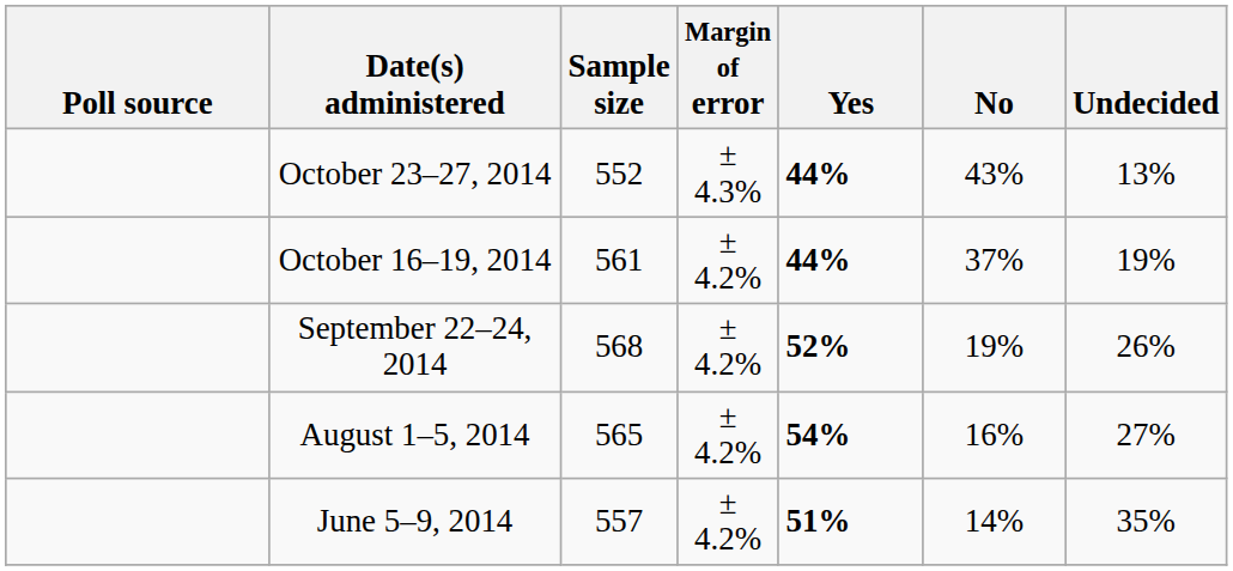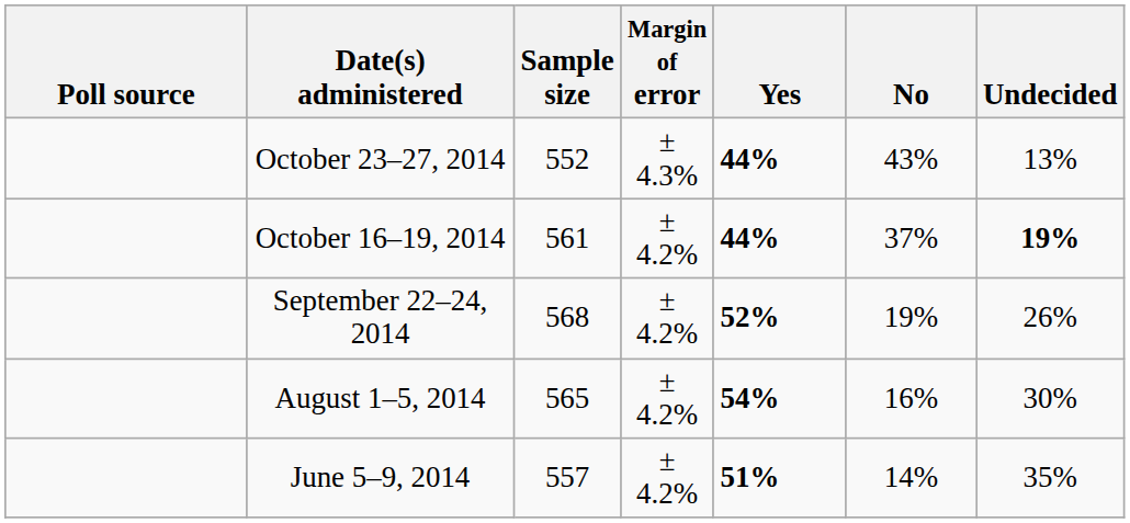 <table class="wikitable">
 <tr valign= bottom>
 <th style="width:210px;">Poll source</th>
 <th style="width:190px;">Date(s)<br>administered</th>
 <th class=small>Sample<br>size</th>
 <th><small>Margin of</small><br>error</th>
 <th style="width:100px;">Yes</th>
 <th style="width:100px;">No</th>
 <th style="width:40px;">Undecided</th>
 </tr>
 <tr>
 <td></td>
 <td align=center>October 23–27, 2014</td>
 <td align=center>552</td>
 <td align=center>± 4.3%</td>
 <td><strong>44%</strong></td>
 <td align=center>43%</td>
 <td align=center>13%</td>
 </tr>
 <tr>
 <td></td>
 <td align=center>October 16–19, 2014</td>
 <td align=center>561</td>
 <td align=center>± 4.2%</td>
 <td><strong>44%</strong></td>
 <td align=center>37%</td>
-<td align=center>19%</td>
+<td align=center><strong>19%</strong></td>
 </tr>
 <tr>
 <td></td>
 <td align=center>September 22–24, 2014</td>
 <td align=center>568</td>
 <td align=center>± 4.2%</td>
 <td><strong>52%</strong></td>
 <td align=center>19%</td>
 <td align=center>26%</td>
 </tr>
 <tr>
 <td></td>
 <td align=center>August 1–5, 2014</td>
 <td align=center>565</td>
 <td align=center>± 4.2%</td>
 <td><strong>54%</strong></td>
 <td align=center>16%</td>
-<td align=center>27%</td>
+<td align=center>30%</td>
 </tr>
 <tr>
 <td></td>
 <td align=center>June 5–9, 2014</td>
 <td align=center>557</td>
 <td align=center>± 4.2%</td>
 <td><strong>51%</strong></td>
 <td align=center>14%</td>
 <td align=center>35%</td>
 </tr>
 </table>
